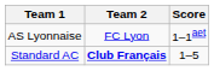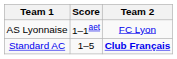 <table class="wikitable" style="text-align: center">
 <tr>
 <th>Team 1</th>
+<th>Score</th>
 <th>Team 2</th>
-<th>Score</th>
 </tr>
 <tr>
 <td>AS Lyonnaise</td>
+<td>1–1<sup><a href='#'>aet</a></sup></td>
 <td><a href='#'>FC Lyon</a></td>
-<td>1–1<sup><a href='#'>aet</a></sup></td>
 </tr>
 <tr>
 <td><a href='#'>Standard AC</a></td>
+<td>1–5</td>
 <td><strong><a href='#'>Club Français</a></strong></td>
-<td>1–5</td>
 </tr>
 </table>
